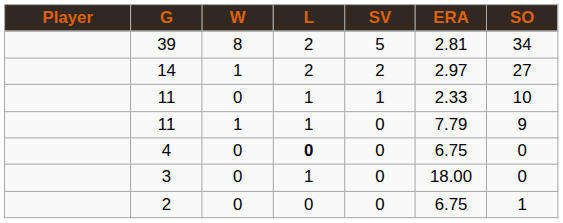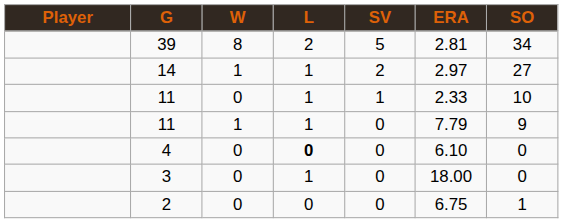 <table class="wikitable sortable">
 <tr>
 <th style="background:#312821;color:#de6108;" width="16%">Player</th>
 <th style="background:#312821;color:#de6108;" width="9%">G</th>
 <th style="background:#312821;color:#de6108;" width="9%">W</th>
 <th style="background:#312821;color:#de6108;" width="9%">L</th>
 <th style="background:#312821;color:#de6108;" width="9%">SV</th>
 <th style="background:#312821;color:#de6108;" width="9%">ERA</th>
 <th style="background:#312821;color:#de6108;" width="9%">SO</th>
 </tr>
 <tr align="center">
 <td></td>
 <td>39</td>
 <td>8</td>
 <td>2</td>
 <td>5</td>
 <td>2.81</td>
 <td>34</td>
 </tr>
 <tr align="center">
 <td></td>
 <td>14</td>
 <td>1</td>
-<td>2</td>
+<td>1</td>
 <td>2</td>
 <td>2.97</td>
 <td>27</td>
 </tr>
 <tr align="center">
 <td></td>
 <td>11</td>
 <td>0</td>
 <td>1</td>
 <td>1</td>
 <td>2.33</td>
 <td>10</td>
 </tr>
 <tr align="center">
 <td></td>
 <td>11</td>
 <td>1</td>
 <td>1</td>
 <td>0</td>
 <td>7.79</td>
 <td>9</td>
 </tr>
 <tr align="center">
 <td></td>
 <td>4</td>
 <td>0</td>
 <td><strong>0</strong></td>
 <td>0</td>
-<td>6.75</td>
+<td>6.10</td>
 <td>0</td>
 </tr>
 <tr align="center">
 <td></td>
 <td>3</td>
 <td>0</td>
 <td>1</td>
 <td>0</td>
 <td>18.00</td>
 <td>0</td>
 </tr>
 <tr align="center">
 <td></td>
 <td>2</td>
 <td>0</td>
 <td>0</td>
 <td>0</td>
 <td>6.75</td>
 <td>1</td>
 </tr>
 </table>
